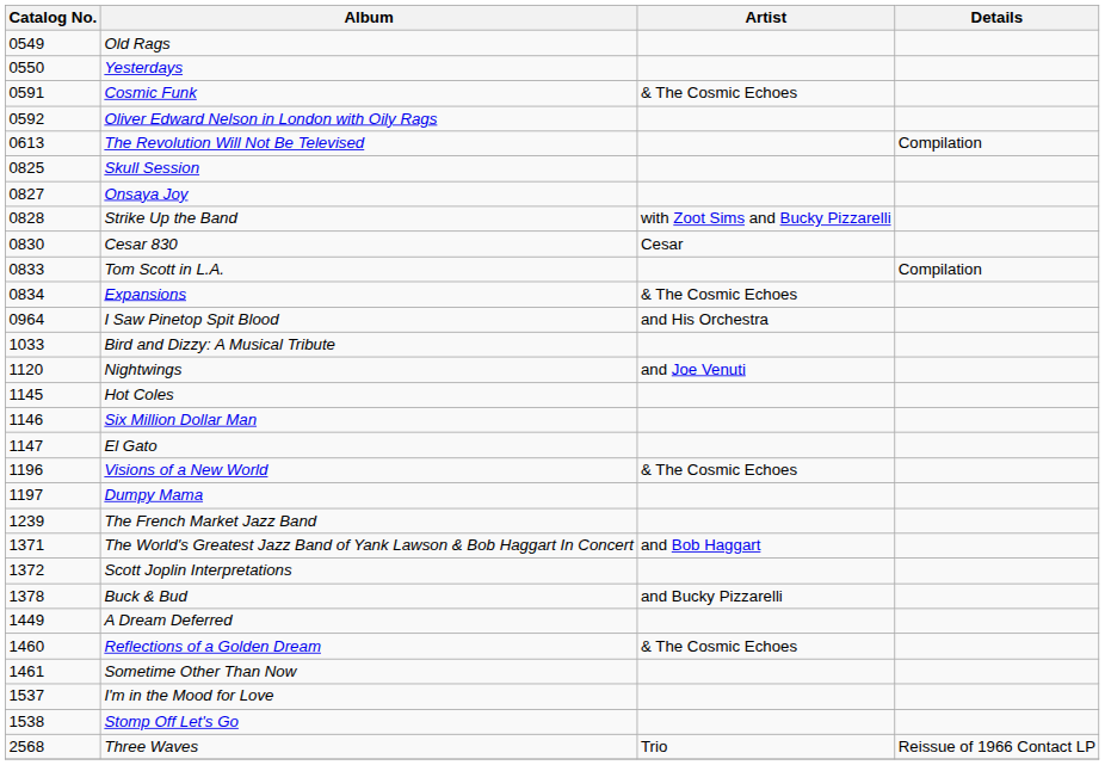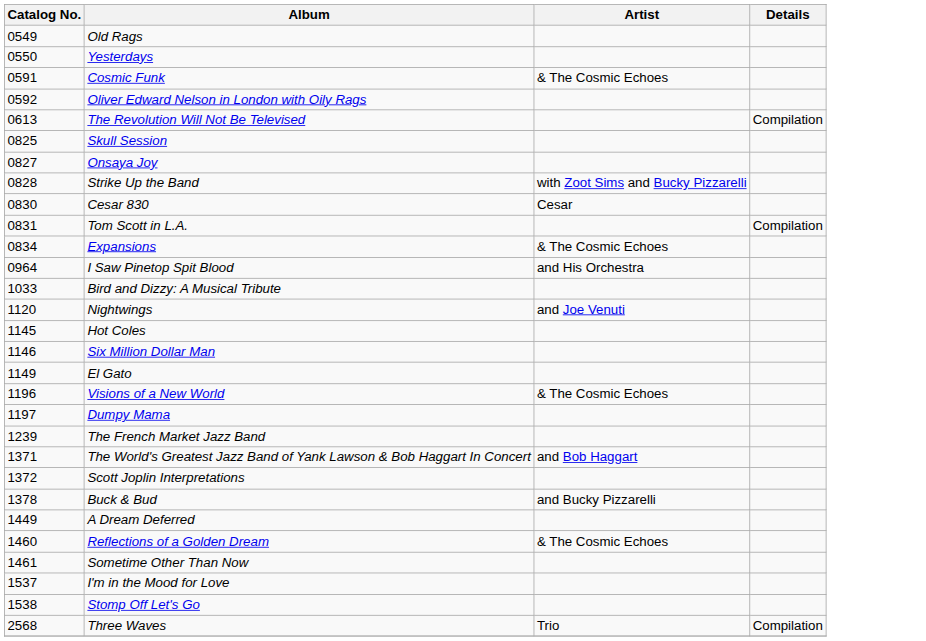 <table class="wikitable sortable">
 <tr>
 <th>Catalog No.</th>
 <th>Album</th>
 <th>Artist</th>
 <th>Details</th>
 </tr>
 <tr>
 <td>0549</td>
 <td><em>Old Rags</em></td>
 <td></td>
 <td></td>
 </tr>
 <tr>
 <td>0550</td>
 <td><em><a href='#'>Yesterdays</a></em></td>
 <td></td>
 <td></td>
 </tr>
 <tr>
 <td>0591</td>
 <td><em><a href='#'>Cosmic Funk</a></em></td>
 <td> & The Cosmic Echoes</td>
 <td></td>
 </tr>
 <tr>
 <td>0592</td>
 <td><em><a href='#'>Oliver Edward Nelson in London with Oily Rags</a></em></td>
 <td></td>
 <td></td>
 </tr>
 <tr>
 <td>0613</td>
 <td><em><a href='#'>The Revolution Will Not Be Televised</a></em></td>
 <td></td>
 <td>Compilation</td>
 </tr>
 <tr>
 <td>0825</td>
 <td><em><a href='#'>Skull Session</a></em></td>
 <td></td>
 <td></td>
 </tr>
 <tr>
 <td>0827</td>
 <td><em><a href='#'>Onsaya Joy</a></em></td>
 <td></td>
 <td></td>
 </tr>
 <tr>
 <td>0828</td>
 <td><em>Strike Up the Band</em></td>
 <td> with <a href='#'>Zoot Sims</a> and <a href='#'>Bucky Pizzarelli</a></td>
 <td></td>
 </tr>
 <tr>
 <td>0830</td>
 <td><em>Cesar 830</em></td>
 <td>Cesar</td>
 <td></td>
 </tr>
 <tr>
-<td>0833</td>
+<td>0831</td>
 <td><em>Tom Scott in L.A.</em></td>
 <td></td>
 <td>Compilation</td>
 </tr>
 <tr>
 <td>0834</td>
 <td><em><a href='#'>Expansions</a></em></td>
 <td> & The Cosmic Echoes</td>
 <td></td>
 </tr>
 <tr>
 <td>0964</td>
 <td><em>I Saw Pinetop Spit Blood</em></td>
 <td> and His Orchestra</td>
 <td></td>
 </tr>
 <tr>
 <td>1033</td>
 <td><em>Bird and Dizzy: A Musical Tribute</em></td>
 <td></td>
 <td></td>
 </tr>
 <tr>
 <td>1120</td>
 <td><em>Nightwings</em></td>
 <td> and <a href='#'>Joe Venuti</a></td>
 <td></td>
 </tr>
 <tr>
 <td>1145</td>
 <td><em>Hot Coles</em></td>
 <td></td>
 <td></td>
 </tr>
 <tr>
 <td>1146</td>
 <td><em><a href='#'>Six Million Dollar Man</a></em></td>
 <td></td>
 <td></td>
 </tr>
 <tr>
-<td>1147</td>
+<td>1149</td>
 <td><em>El Gato</em></td>
 <td></td>
 <td></td>
 </tr>
 <tr>
 <td>1196</td>
 <td><em><a href='#'>Visions of a New World</a></em></td>
 <td> & The Cosmic Echoes</td>
 <td></td>
 </tr>
 <tr>
 <td>1197</td>
 <td><em><a href='#'>Dumpy Mama</a></em></td>
 <td></td>
 <td></td>
 </tr>
 <tr>
 <td>1239</td>
 <td><em>The French Market Jazz Band</em></td>
 <td></td>
 <td></td>
 </tr>
 <tr>
 <td>1371</td>
 <td><em>The World's Greatest Jazz Band of Yank Lawson & Bob Haggart In Concert</em></td>
 <td> and <a href='#'>Bob Haggart</a></td>
 <td></td>
 </tr>
 <tr>
 <td>1372</td>
 <td><em>Scott Joplin Interpretations</em></td>
 <td></td>
 <td></td>
 </tr>
 <tr>
 <td>1378</td>
 <td><em>Buck & Bud</em></td>
 <td> and Bucky Pizzarelli</td>
 <td></td>
 </tr>
 <tr>
 <td>1449</td>
 <td><em>A Dream Deferred</em></td>
 <td></td>
 <td></td>
 </tr>
 <tr>
 <td>1460</td>
 <td><em><a href='#'>Reflections of a Golden Dream</a></em></td>
 <td> & The Cosmic Echoes</td>
 <td></td>
 </tr>
 <tr>
 <td>1461</td>
 <td><em>Sometime Other Than Now</em></td>
 <td></td>
 <td></td>
 </tr>
 <tr>
 <td>1537</td>
 <td><em>I'm in the Mood for Love</em></td>
 <td></td>
 <td></td>
 </tr>
 <tr>
 <td>1538</td>
 <td><em><a href='#'>Stomp Off Let's Go</a></em></td>
 <td></td>
 <td></td>
 </tr>
 <tr>
 <td>2568</td>
 <td><em>Three Waves</em></td>
 <td> Trio</td>
-<td>Reissue of 1966 Contact LP</td>
+<td>Compilation</td>
 </tr>
 <tr>
 </tr>
 </table>
